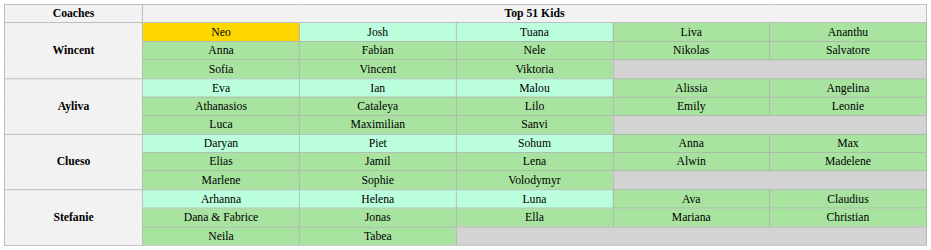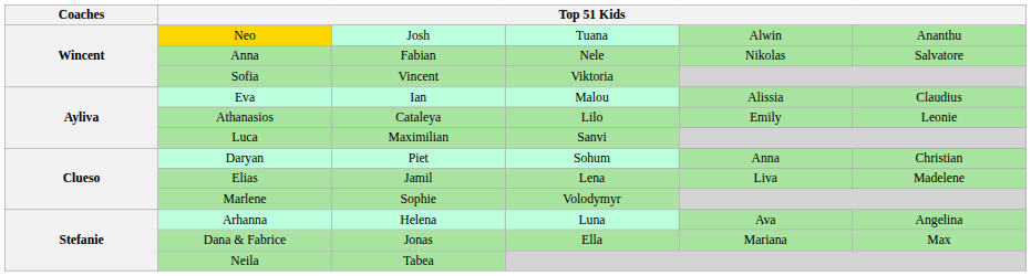 <table class="wikitable" style="text-align:center; width:100%">
 <tr>
 <th scope="col" style="width:15%">Coaches</th>
 <th scope="col" style="width:85%" colspan="5">Top 51 Kids</th>
 </tr>
 <tr>
 <th rowspan="3">Wincent</th>
 <td style="background:gold; width:17%">Neo</td>
 <td style="background:#bfd; width:17%">Josh</td>
 <td style="background:#bfd; width:17%">Tuana</td>
-<td style="background:#A8E4A0">Liva</td>
+<td style="background:#A8E4A0; width:17%">Alwin</td>
 <td style="background:#A8E4A0; width:17%">Ananthu</td>
 </tr>
 <tr>
 <td style="background:#A8E4A0">Anna</td>
 <td style="background:#A8E4A0">Fabian</td>
 <td style="background:#A8E4A0">Nele</td>
 <td style="background:#A8E4A0">Nikolas</td>
 <td style="background:#A8E4A0">Salvatore</td>
 </tr>
 <tr>
 <td style="background:#A8E4A0">Sofia</td>
 <td style="background:#A8E4A0">Vincent</td>
 <td style="background:#A8E4A0">Viktoria</td>
 <td colspan=2 style="background:lightgrey"></td>
 </tr>
 <tr>
 <th rowspan="3">Ayliva</th>
 <td style="background:#bfd">Eva</td>
 <td style="background:#bfd">Ian</td>
 <td style="background:#bfd">Malou</td>
 <td style="background:#A8E4A0">Alissia</td>
-<td style="background:#A8E4A0">Angelina</td>
+<td style="background:#A8E4A0">Claudius</td>
 </tr>
 <tr>
 <td style="background:#A8E4A0">Athanasios</td>
 <td style="background:#A8E4A0">Cataleya</td>
 <td style="background:#A8E4A0">Lilo</td>
 <td style="background:#A8E4A0">Emily</td>
 <td style="background:#A8E4A0">Leonie</td>
 </tr>
 <tr>
 <td style="background:#A8E4A0">Luca</td>
 <td style="background:#A8E4A0">Maximilian</td>
 <td style="background:#A8E4A0">Sanvi</td>
 <td colspan=2 style="background:lightgrey"></td>
 </tr>
 <tr>
 <th rowspan="3">Clueso</th>
 <td style="background:#bfd">Daryan</td>
 <td style="background:#bfd">Piet</td>
 <td style="background:#bfd">Sohum</td>
 <td style="background:#A8E4A0">Anna</td>
-<td style="background:#A8E4A0">Max</td>
+<td style="background:#A8E4A0">Christian</td>
 </tr>
 <tr>
 <td style="background:#A8E4A0">Elias</td>
 <td style="background:#A8E4A0">Jamil</td>
 <td style="background:#A8E4A0">Lena</td>
-<td style="background:#A8E4A0; width:17%">Alwin</td>
+<td style="background:#A8E4A0">Liva</td>
 <td style="background:#A8E4A0">Madelene</td>
 </tr>
 <tr>
 <td style="background:#A8E4A0">Marlene</td>
 <td style="background:#A8E4A0">Sophie</td>
 <td style="background:#A8E4A0">Volodymyr</td>
 <td colspan=2 style="background:lightgrey"></td>
 </tr>
 <tr>
 <th rowspan="3">Stefanie</th>
 <td style="background:#bfd">Arhanna</td>
 <td style="background:#bfd">Helena</td>
 <td style="background:#bfd">Luna</td>
 <td style="background:#A8E4A0">Ava</td>
-<td style="background:#A8E4A0">Claudius</td>
+<td style="background:#A8E4A0">Angelina</td>
 </tr>
 <tr>
 <td style="background:#A8E4A0">Dana & Fabrice</td>
 <td style="background:#A8E4A0">Jonas</td>
 <td style="background:#A8E4A0">Ella</td>
 <td style="background:#A8E4A0">Mariana</td>
-<td style="background:#A8E4A0">Christian</td>
+<td style="background:#A8E4A0">Max</td>
 </tr>
 <tr>
 <td style="background:#A8E4A0">Neila</td>
 <td style="background:#A8E4A0">Tabea</td>
 <td colspan=3 style="background:lightgrey"></td>
 </tr>
 </table>
